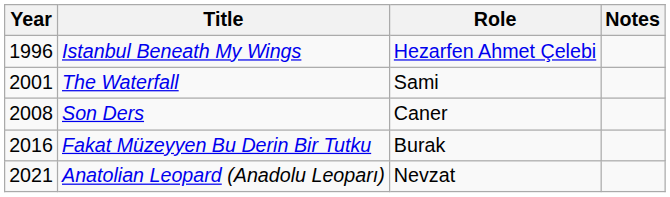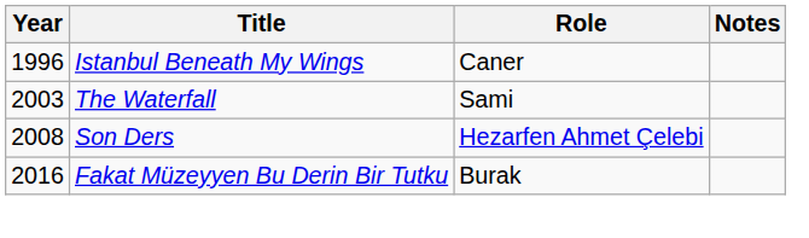 <table class="wikitable sortable">
 <tr>
 <th>Year</th>
 <th>Title</th>
 <th>Role</th>
 <th class="unsortable">Notes</th>
 </tr>
 <tr>
 <td>1996</td>
 <td><em><a href='#'>Istanbul Beneath My Wings</a></em></td>
-<td><a href='#'>Hezarfen Ahmet Çelebi</a></td>
+<td>Caner</td>
 <td></td>
 </tr>
 <tr>
-<td>2001</td>
+<td>2003</td>
 <td><em><a href='#'>The Waterfall</a></em></td>
 <td>Sami</td>
 <td></td>
 </tr>
 <tr>
 <td>2008</td>
 <td><em><a href='#'>Son Ders</a></em></td>
-<td>Caner</td>
+<td><a href='#'>Hezarfen Ahmet Çelebi</a></td>
 <td></td>
 </tr>
 <tr>
 <td>2016</td>
 <td><em><a href='#'>Fakat Müzeyyen Bu Derin Bir Tutku</a></em></td>
 <td>Burak</td>
 <td></td>
 </tr>
-<tr>
-<td>2021</td>
-<td><em><a href='#'>Anatolian Leopard</a> (Anadolu Leoparı)</em></td>
-<td>Nevzat</td>
-<td></td>
-</tr>
 </table>
